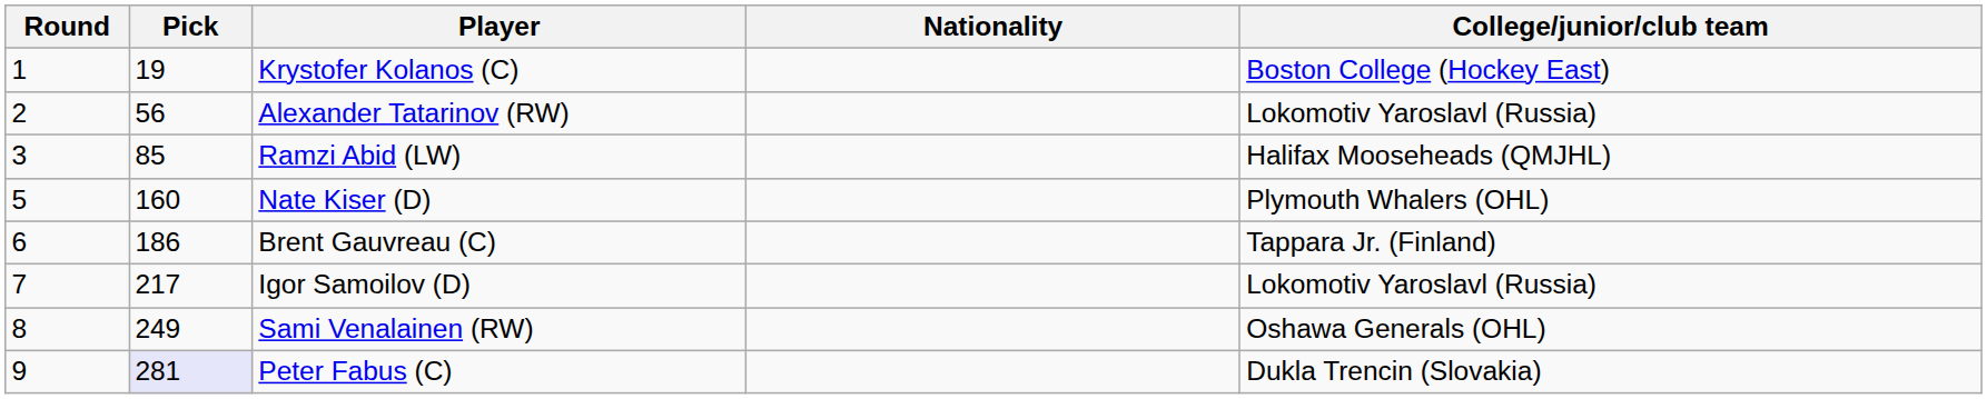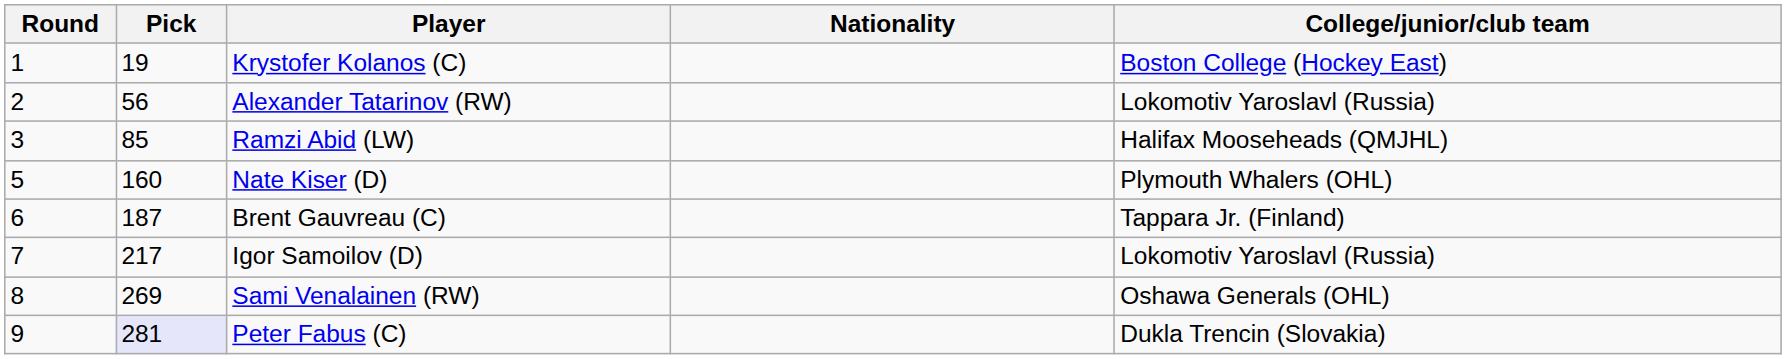 <table class="wikitable">
 <tr>
 <th bgcolor="#DDDDFF" width="5%">Round</th>
 <th bgcolor="#DDDDFF" width="5%">Pick</th>
 <th bgcolor="#DDDDFF" width="20%">Player</th>
 <th bgcolor="#DDDDFF" width="20%">Nationality</th>
 <th bgcolor="#DDDDFF" width="30%">College/junior/club team</th>
 </tr>
 <tr>
 <td>1</td>
 <td>19</td>
 <td><a href='#'>Krystofer Kolanos</a> (C)</td>
 <td></td>
 <td><a href='#'>Boston College</a> (<a href='#'>Hockey East</a>)</td>
 </tr>
 <tr>
 <td>2</td>
 <td>56</td>
 <td><a href='#'>Alexander Tatarinov</a> (RW)</td>
 <td></td>
 <td>Lokomotiv Yaroslavl (Russia)</td>
 </tr>
 <tr>
 <td>3</td>
 <td>85</td>
 <td><a href='#'>Ramzi Abid</a> (LW)</td>
 <td></td>
 <td>Halifax Mooseheads (QMJHL)</td>
 </tr>
 <tr>
 <td>5</td>
 <td>160</td>
 <td><a href='#'>Nate Kiser</a> (D)</td>
 <td></td>
 <td>Plymouth Whalers (OHL)</td>
 </tr>
 <tr>
 <td>6</td>
-<td>186</td>
+<td>187</td>
 <td>Brent Gauvreau (C)</td>
 <td></td>
 <td>Tappara Jr. (Finland)</td>
 </tr>
 <tr>
 <td>7</td>
 <td>217</td>
 <td>Igor Samoilov (D)</td>
 <td></td>
 <td>Lokomotiv Yaroslavl (Russia)</td>
 </tr>
 <tr>
 <td>8</td>
-<td>249</td>
+<td>269</td>
 <td><a href='#'>Sami Venalainen</a> (RW)</td>
 <td></td>
 <td>Oshawa Generals (OHL)</td>
 </tr>
 <tr>
 <td>9</td>
 <td style="background: lavender;">281</td>
 <td><a href='#'>Peter Fabus</a> (C)</td>
 <td></td>
 <td>Dukla Trencin (Slovakia)</td>
 </tr>
 </table>
